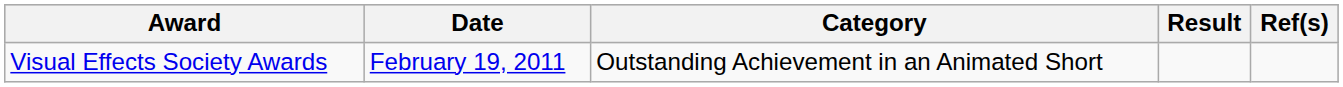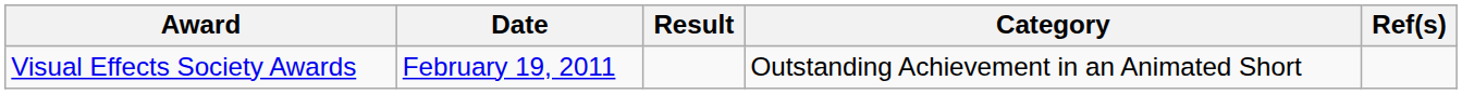 <table class="wikitable sortable plainrowheaders" style="width:100%;">
 <tr style="background:#ccc; text-align:center;">
 <th>Award</th>
 <th>Date</th>
+<th>Result</th>
 <th>Category</th>
-<th>Result</th>
 <th>Ref(s)</th>
 </tr>
 <tr>
 <td><a href='#'>Visual Effects Society Awards</a></td>
 <td><a href='#'>February 19, 2011</a></td>
+<td></td>
 <td>Outstanding Achievement in an Animated Short</td>
-<td></td>
 <td></td>
 </tr>
 </table>
